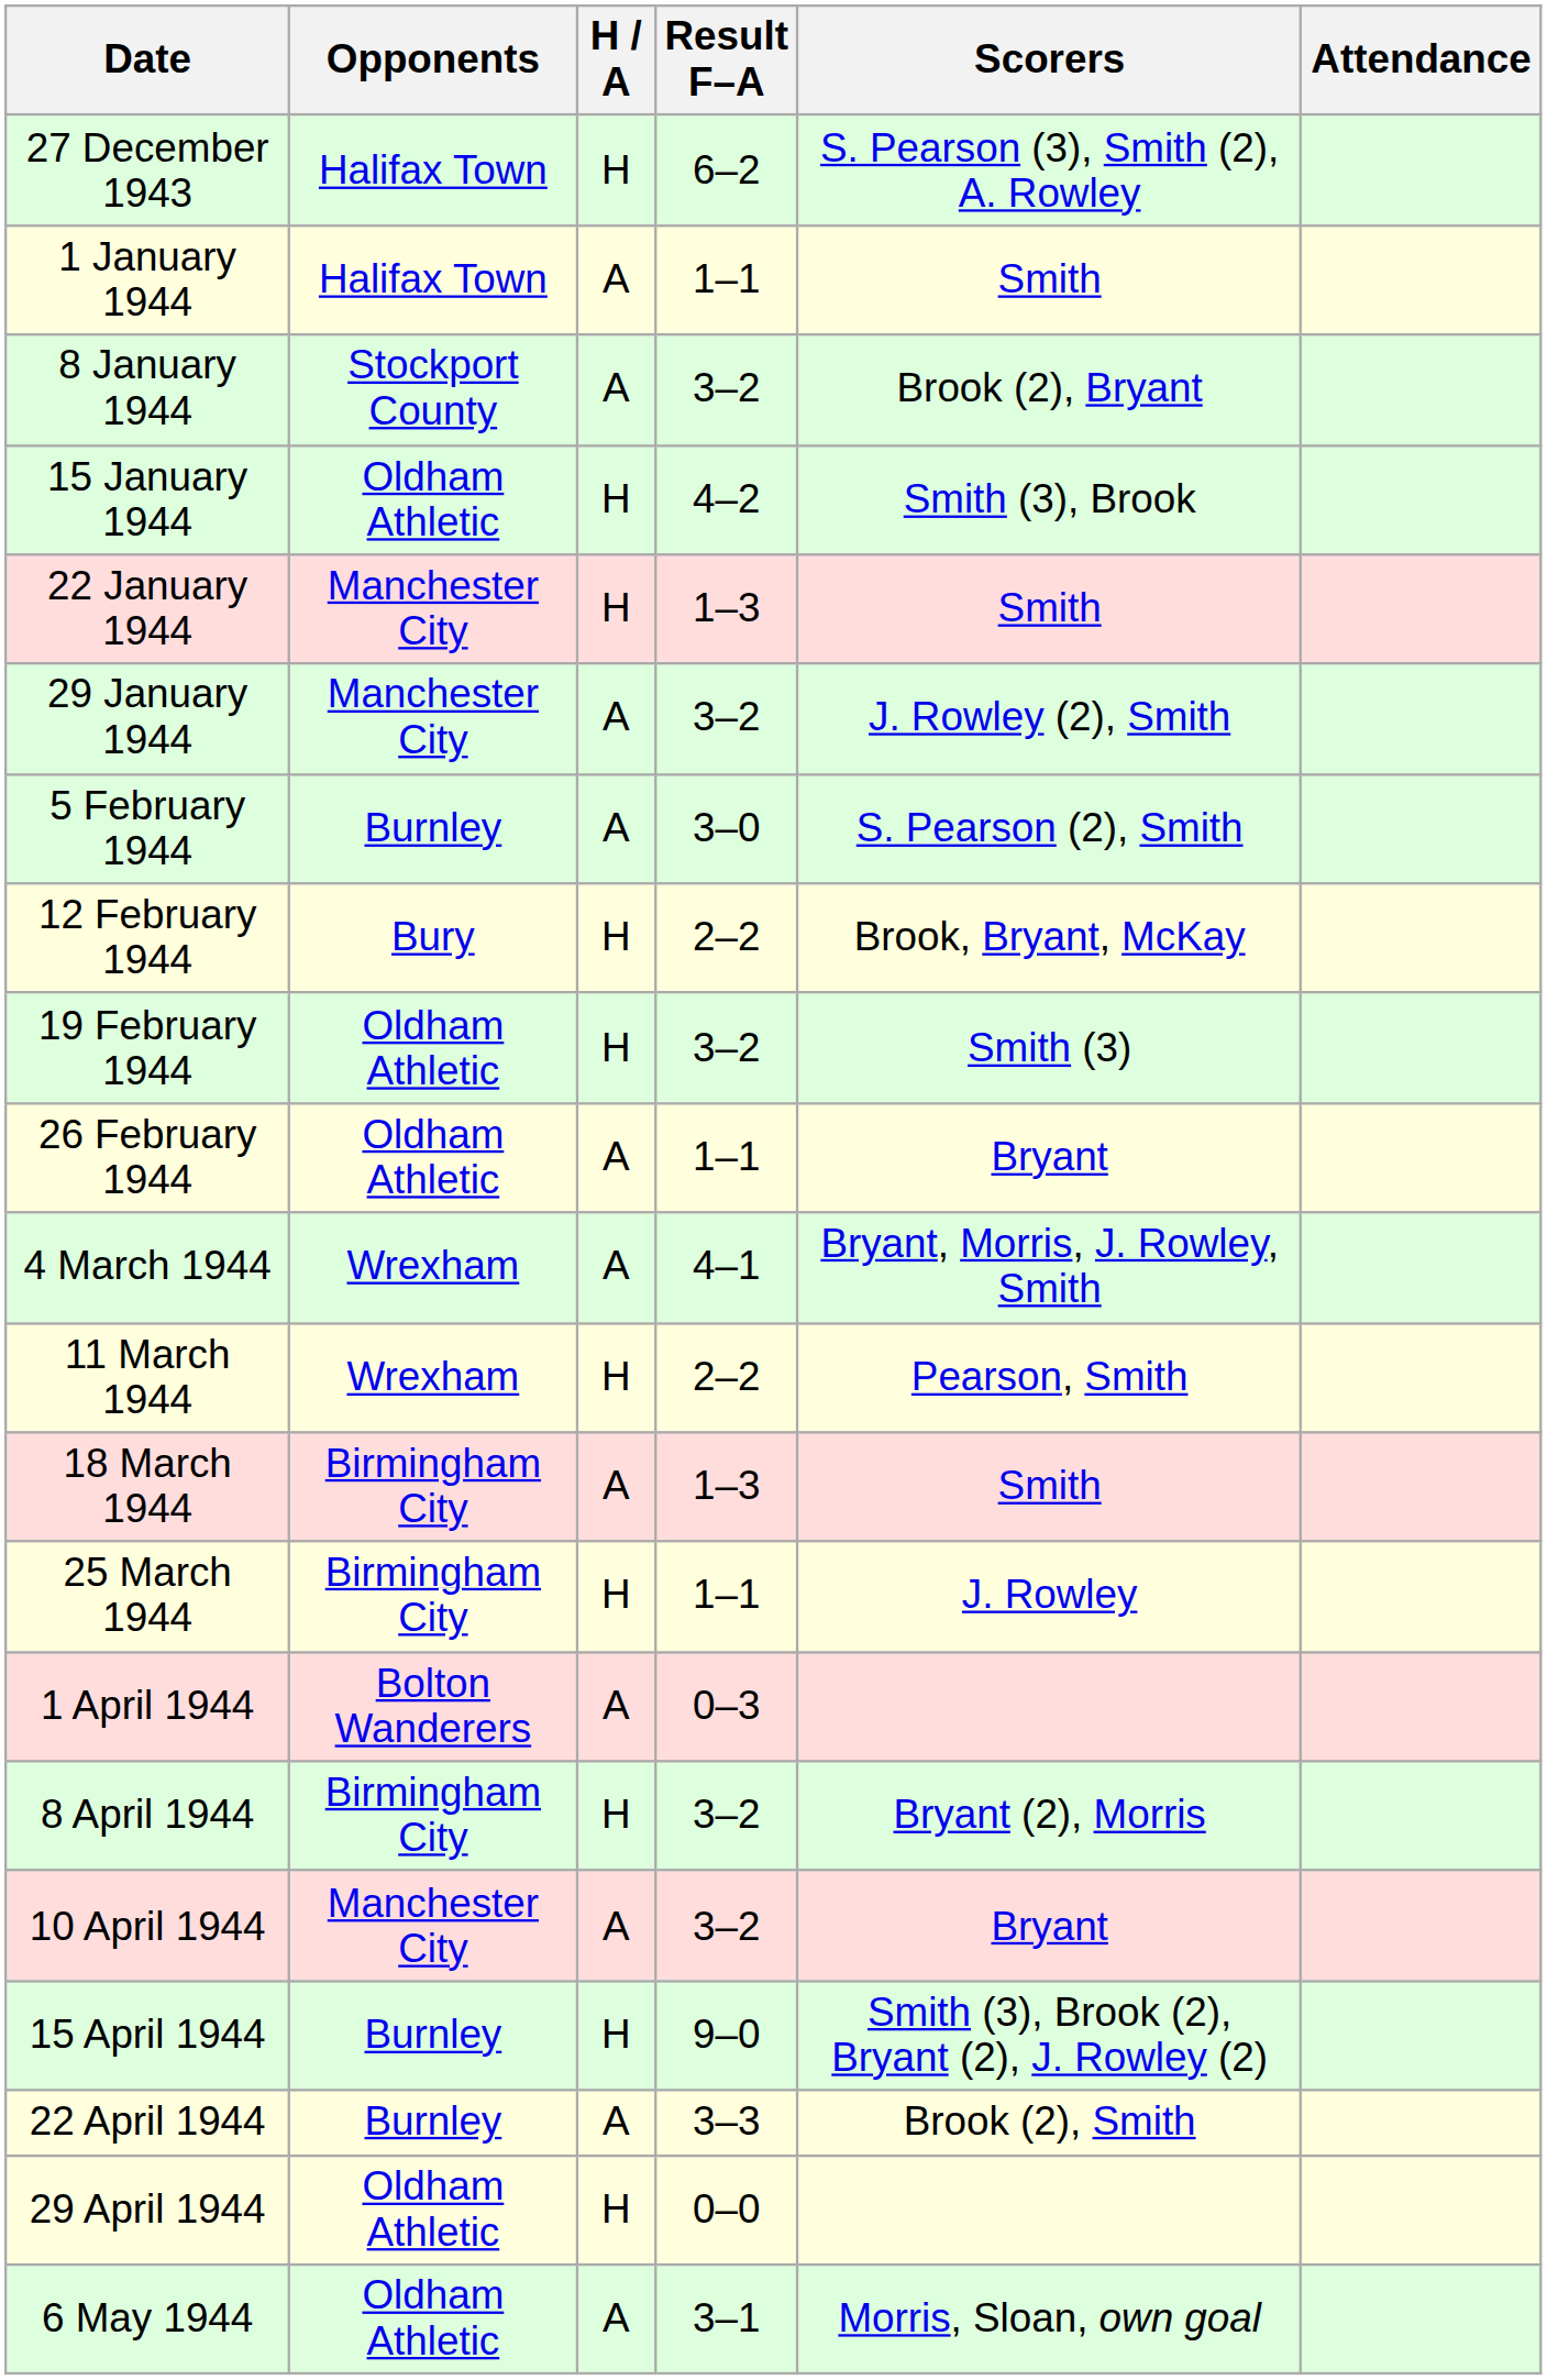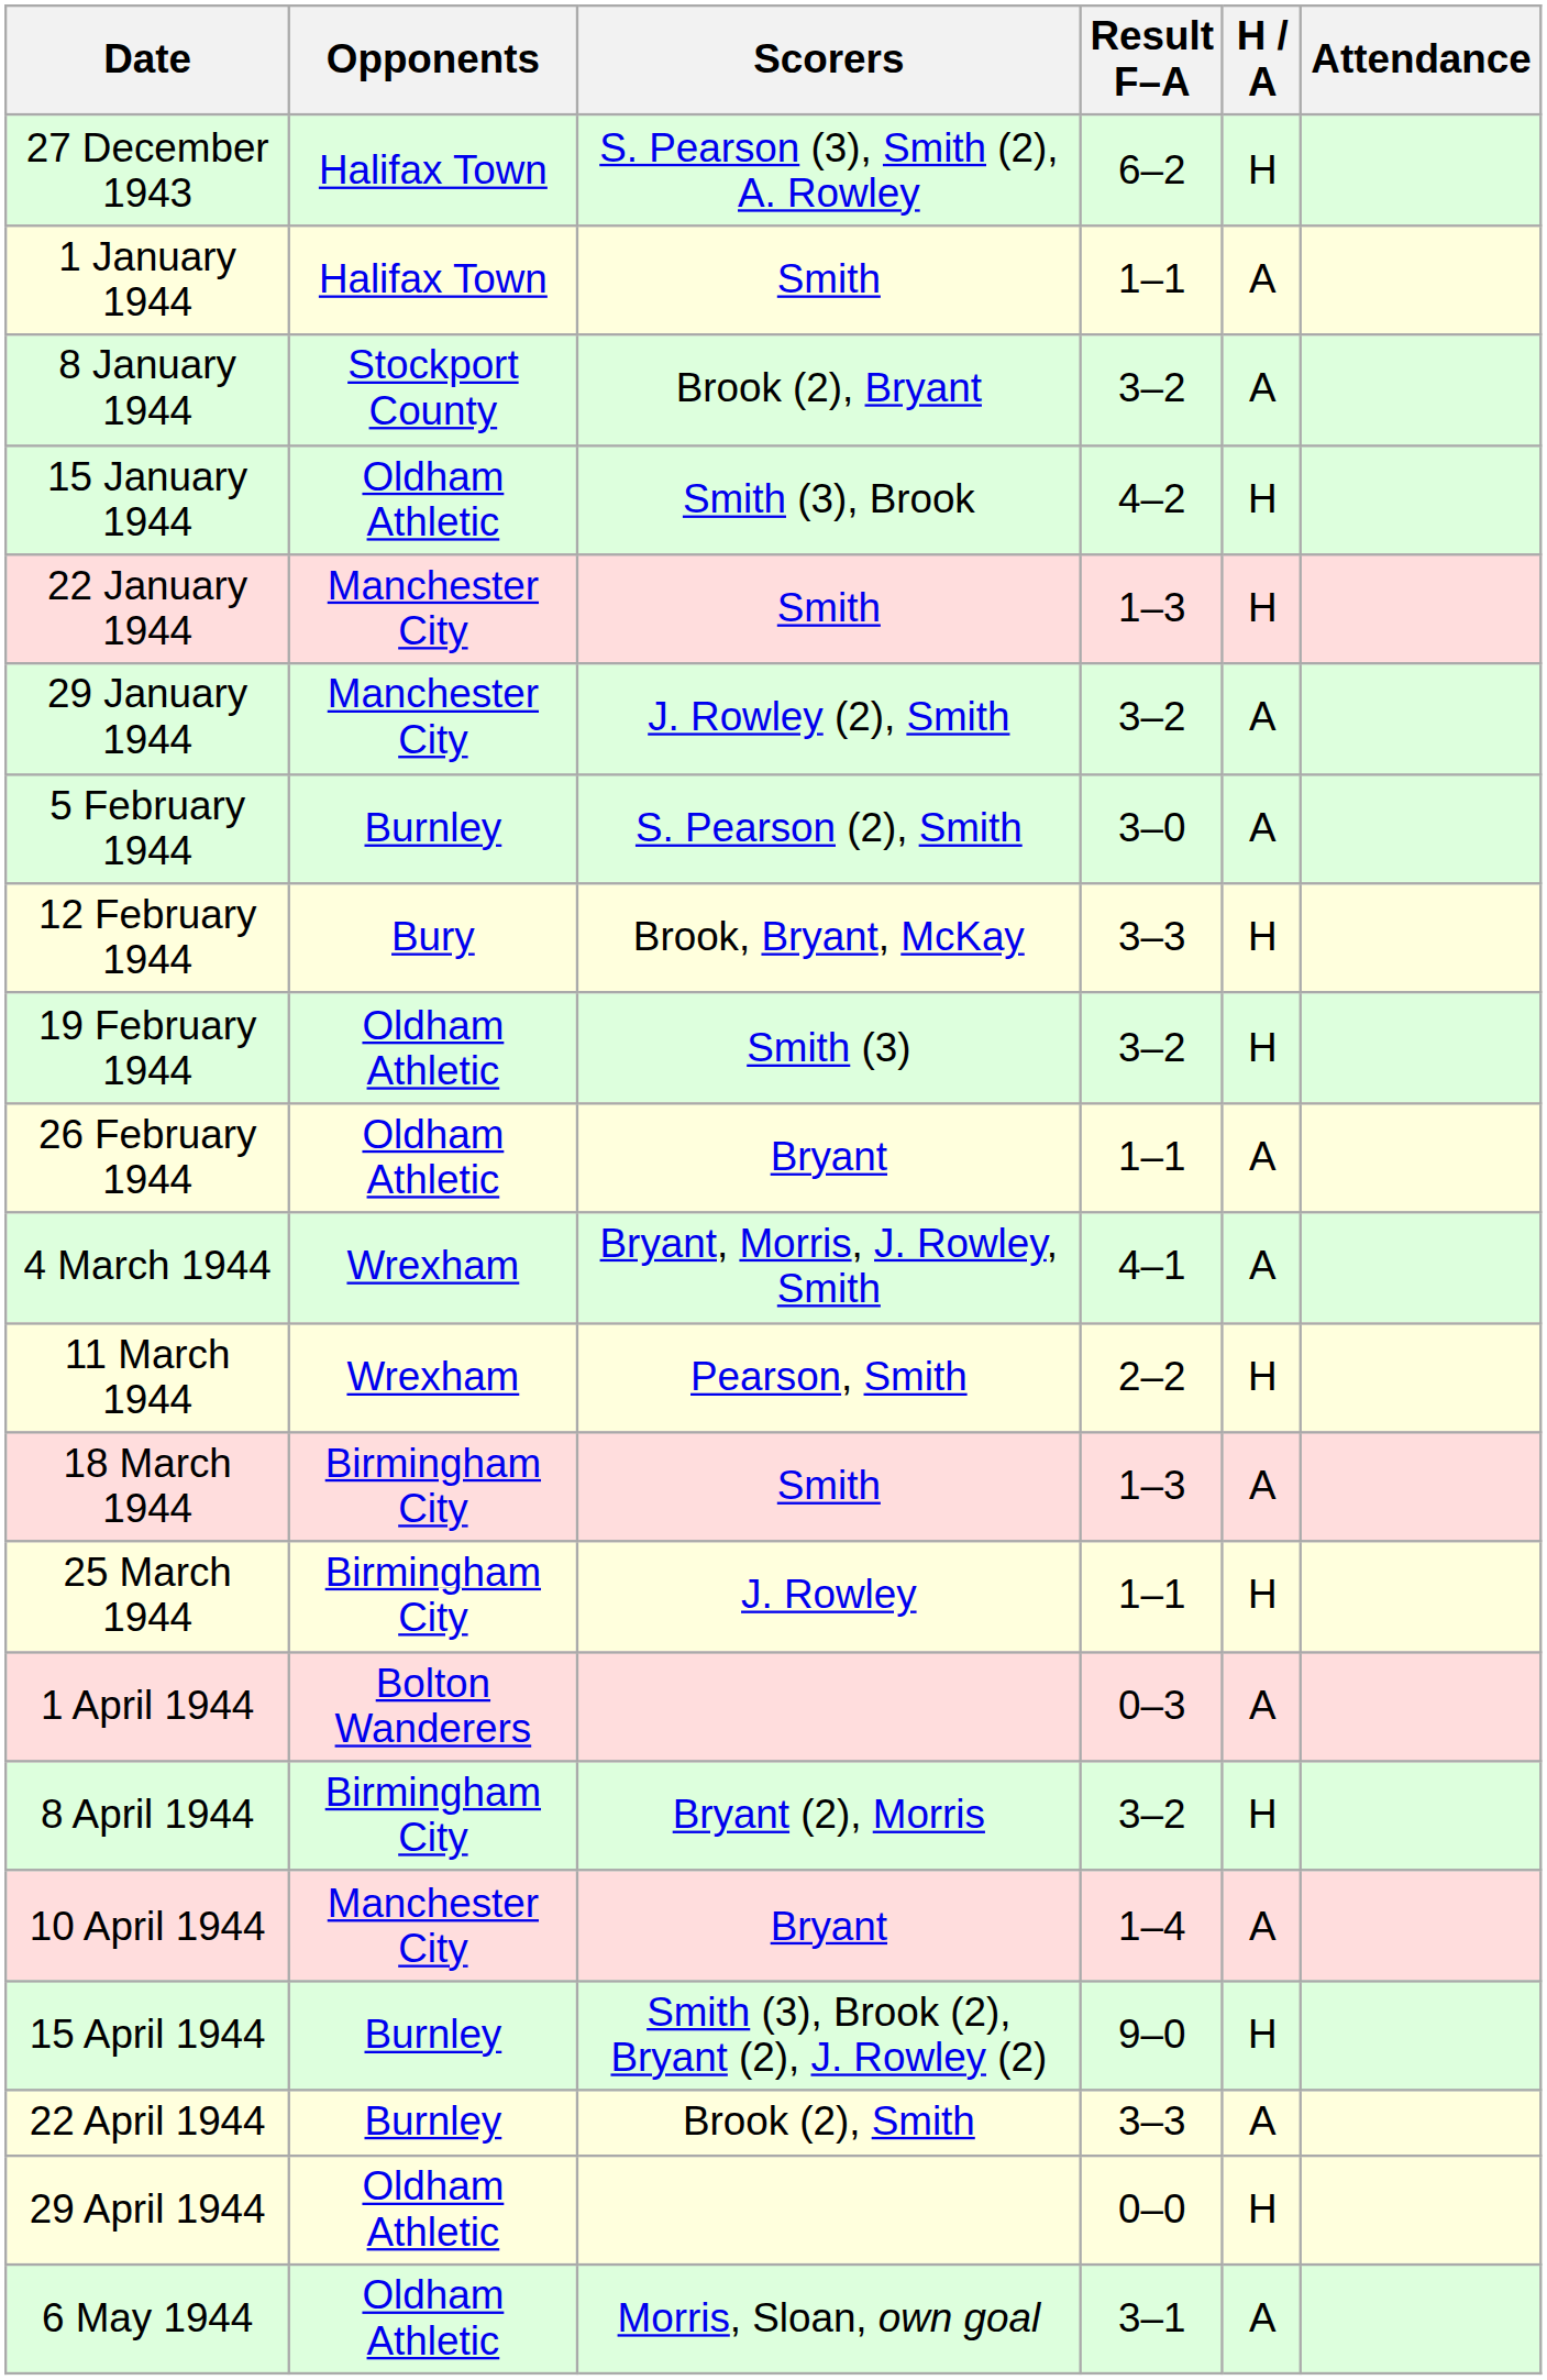 <table class="wikitable" style="text-align:center">
 <tr>
 <th>Date</th>
 <th>Opponents</th>
+<th>Scorers</th>
+<th>Result<br>F–A</th>
 <th>H / A</th>
-<th>Result<br>F–A</th>
-<th>Scorers</th>
 <th>Attendance</th>
 </tr>
 <tr bgcolor="#ddffdd">
 <td>27 December 1943</td>
 <td><a href='#'>Halifax Town</a></td>
+<td><a href='#'>S. Pearson</a> (3), <a href='#'>Smith</a> (2), <a href='#'>A. Rowley</a></td>
+<td>6–2</td>
 <td>H</td>
-<td>6–2</td>
-<td><a href='#'>S. Pearson</a> (3), <a href='#'>Smith</a> (2), <a href='#'>A. Rowley</a></td>
 <td></td>
 </tr>
 <tr bgcolor="#ffffdd">
 <td>1 January 1944</td>
 <td><a href='#'>Halifax Town</a></td>
+<td><a href='#'>Smith</a></td>
+<td>1–1</td>
 <td>A</td>
-<td>1–1</td>
-<td><a href='#'>Smith</a></td>
 <td></td>
 </tr>
 <tr bgcolor="#ddffdd">
 <td>8 January 1944</td>
 <td><a href='#'>Stockport County</a></td>
+<td>Brook (2), <a href='#'>Bryant</a></td>
+<td>3–2</td>
 <td>A</td>
-<td>3–2</td>
-<td>Brook (2), <a href='#'>Bryant</a></td>
 <td></td>
 </tr>
 <tr bgcolor="#ddffdd">
 <td>15 January 1944</td>
 <td><a href='#'>Oldham Athletic</a></td>
+<td><a href='#'>Smith</a> (3), Brook</td>
+<td>4–2</td>
 <td>H</td>
-<td>4–2</td>
-<td><a href='#'>Smith</a> (3), Brook</td>
 <td></td>
 </tr>
 <tr bgcolor="#ffdddd">
 <td>22 January 1944</td>
 <td><a href='#'>Manchester City</a></td>
+<td><a href='#'>Smith</a></td>
+<td>1–3</td>
 <td>H</td>
-<td>1–3</td>
-<td><a href='#'>Smith</a></td>
 <td></td>
 </tr>
 <tr bgcolor="#ddffdd">
 <td>29 January 1944</td>
 <td><a href='#'>Manchester City</a></td>
+<td><a href='#'>J. Rowley</a> (2), <a href='#'>Smith</a></td>
+<td>3–2</td>
 <td>A</td>
-<td>3–2</td>
-<td><a href='#'>J. Rowley</a> (2), <a href='#'>Smith</a></td>
 <td></td>
 </tr>
 <tr bgcolor="#ddffdd">
 <td>5 February 1944</td>
 <td><a href='#'>Burnley</a></td>
+<td><a href='#'>S. Pearson</a> (2), <a href='#'>Smith</a></td>
+<td>3–0</td>
 <td>A</td>
-<td>3–0</td>
-<td><a href='#'>S. Pearson</a> (2), <a href='#'>Smith</a></td>
 <td></td>
 </tr>
 <tr bgcolor="#ffffdd">
 <td>12 February 1944</td>
 <td><a href='#'>Bury</a></td>
+<td>Brook, <a href='#'>Bryant</a>, <a href='#'>McKay</a></td>
+<td>3–3</td>
 <td>H</td>
-<td>2–2</td>
-<td>Brook, <a href='#'>Bryant</a>, <a href='#'>McKay</a></td>
 <td></td>
 </tr>
 <tr bgcolor="#ddffdd">
 <td>19 February 1944</td>
 <td><a href='#'>Oldham Athletic</a></td>
+<td><a href='#'>Smith</a> (3)</td>
+<td>3–2</td>
 <td>H</td>
-<td>3–2</td>
-<td><a href='#'>Smith</a> (3)</td>
 <td></td>
 </tr>
 <tr bgcolor="#ffffdd">
 <td>26 February 1944</td>
 <td><a href='#'>Oldham Athletic</a></td>
+<td><a href='#'>Bryant</a></td>
+<td>1–1</td>
 <td>A</td>
-<td>1–1</td>
-<td><a href='#'>Bryant</a></td>
 <td></td>
 </tr>
 <tr bgcolor="#ddffdd">
 <td>4 March 1944</td>
 <td><a href='#'>Wrexham</a></td>
+<td><a href='#'>Bryant</a>, <a href='#'>Morris</a>, <a href='#'>J. Rowley</a>, <a href='#'>Smith</a></td>
+<td>4–1</td>
 <td>A</td>
-<td>4–1</td>
-<td><a href='#'>Bryant</a>, <a href='#'>Morris</a>, <a href='#'>J. Rowley</a>, <a href='#'>Smith</a></td>
 <td></td>
 </tr>
 <tr bgcolor="#ffffdd">
 <td>11 March 1944</td>
 <td><a href='#'>Wrexham</a></td>
+<td><a href='#'>Pearson</a>, <a href='#'>Smith</a></td>
+<td>2–2</td>
 <td>H</td>
-<td>2–2</td>
-<td><a href='#'>Pearson</a>, <a href='#'>Smith</a></td>
 <td></td>
 </tr>
 <tr bgcolor="#ffdddd">
 <td>18 March 1944</td>
 <td><a href='#'>Birmingham City</a></td>
+<td><a href='#'>Smith</a></td>
+<td>1–3</td>
 <td>A</td>
-<td>1–3</td>
-<td><a href='#'>Smith</a></td>
 <td></td>
 </tr>
 <tr bgcolor="#ffffdd">
 <td>25 March 1944</td>
 <td><a href='#'>Birmingham City</a></td>
+<td><a href='#'>J. Rowley</a></td>
+<td>1–1</td>
 <td>H</td>
-<td>1–1</td>
-<td><a href='#'>J. Rowley</a></td>
 <td></td>
 </tr>
 <tr bgcolor="#ffdddd">
 <td>1 April 1944</td>
 <td><a href='#'>Bolton Wanderers</a></td>
+<td></td>
+<td>0–3</td>
 <td>A</td>
-<td>0–3</td>
-<td></td>
 <td></td>
 </tr>
 <tr bgcolor="#ddffdd">
 <td>8 April 1944</td>
 <td><a href='#'>Birmingham City</a></td>
+<td><a href='#'>Bryant</a> (2), <a href='#'>Morris</a></td>
+<td>3–2</td>
 <td>H</td>
-<td>3–2</td>
-<td><a href='#'>Bryant</a> (2), <a href='#'>Morris</a></td>
 <td></td>
 </tr>
 <tr bgcolor="#ffdddd">
 <td>10 April 1944</td>
 <td><a href='#'>Manchester City</a></td>
+<td><a href='#'>Bryant</a></td>
+<td>1–4</td>
 <td>A</td>
-<td>3–2</td>
-<td><a href='#'>Bryant</a></td>
 <td></td>
 </tr>
 <tr bgcolor="#ddffdd">
 <td>15 April 1944</td>
 <td><a href='#'>Burnley</a></td>
+<td><a href='#'>Smith</a> (3), Brook (2), <a href='#'>Bryant</a> (2), <a href='#'>J. Rowley</a> (2)</td>
+<td>9–0</td>
 <td>H</td>
-<td>9–0</td>
-<td><a href='#'>Smith</a> (3), Brook (2), <a href='#'>Bryant</a> (2), <a href='#'>J. Rowley</a> (2)</td>
 <td></td>
 </tr>
 <tr bgcolor="#ffffdd">
 <td>22 April 1944</td>
 <td><a href='#'>Burnley</a></td>
+<td>Brook (2), <a href='#'>Smith</a></td>
+<td>3–3</td>
 <td>A</td>
-<td>3–3</td>
-<td>Brook (2), <a href='#'>Smith</a></td>
 <td></td>
 </tr>
 <tr bgcolor="#ffffdd">
 <td>29 April 1944</td>
 <td><a href='#'>Oldham Athletic</a></td>
+<td></td>
+<td>0–0</td>
 <td>H</td>
-<td>0–0</td>
-<td></td>
 <td></td>
 </tr>
 <tr bgcolor="#ddffdd">
 <td>6 May 1944</td>
 <td><a href='#'>Oldham Athletic</a></td>
+<td><a href='#'>Morris</a>, Sloan, <em>own goal</em></td>
+<td>3–1</td>
 <td>A</td>
-<td>3–1</td>
-<td><a href='#'>Morris</a>, Sloan, <em>own goal</em></td>
 <td></td>
 </tr>
 </table>
